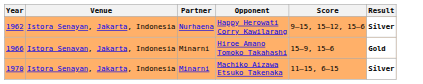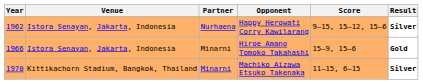 <table class="sortable wikitable" style="font-size: 90%;">
 <tr>
 <th>Year</th>
 <th>Venue</th>
 <th>Partner</th>
 <th>Opponent</th>
 <th>Score</th>
 <th>Result</th>
 </tr>
 <tr style="background:#FFB069">
 <td align="center"><a href='#'>1962</a></td>
 <td align="left"><a href='#'>Istora Senayan</a>, <a href='#'>Jakarta</a>, Indonesia</td>
 <td align="left"> <a href='#'>Nurhaena</a></td>
 <td align="left"> <a href='#'>Happy Herowati</a><br> <a href='#'>Corry Kawilarang</a></td>
 <td align="left">9–15, 15–12, 15–6</td>
 <td style="text-align:left; background:white"> <strong>Silver</strong></td>
 </tr>
 <tr style="background:#FFB069">
 <td align="center"><a href='#'>1966</a></td>
 <td align="left"><a href='#'>Istora Senayan</a>, <a href='#'>Jakarta</a>, Indonesia</td>
 <td align="left"> Minarni</td>
 <td align="left"> <a href='#'>Hiroe Amano</a><br> <a href='#'>Tomoko Takahashi</a></td>
 <td align="left">15–9, 15–6</td>
 <td style="text-align:left; background:white"> <strong>Gold</strong></td>
 </tr>
 <tr style="background:#FFB069">
 <td align="center"><a href='#'>1970</a></td>
-<td align="left"><a href='#'>Istora Senayan</a>, <a href='#'>Jakarta</a>, Indonesia</td>
+<td align="left">Kittikachorn Stadium, Bangkok, Thailand</td>
 <td align="left"> <a href='#'>Minarni</a></td>
 <td align="left"> <a href='#'>Machiko Aizawa</a><br> <a href='#'>Etsuko Takenaka</a></td>
 <td align="left">11–15, 6–15</td>
 <td style="text-align:left; background:white"> <strong>Silver</strong></td>
 </tr>
 </table>
